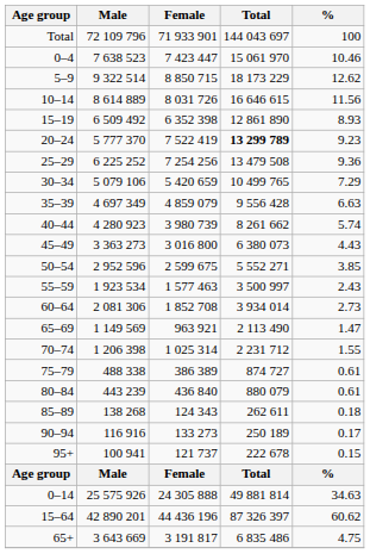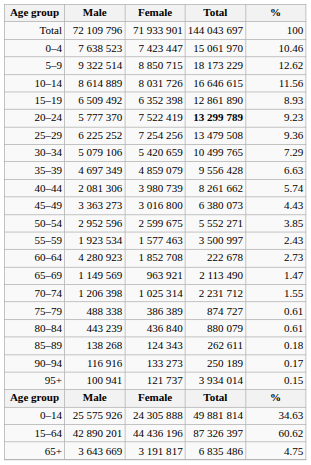 <table class="wikitable sortable static-row-numbers static-row-header-text">
 <tr>
 <th width="80pt">Age group</th>
 <th width="80pt">Male</th>
 <th width="80pt">Female</th>
 <th width="80pt">Total</th>
 <th width="80pt">%</th>
 </tr>
 <tr>
 <td align="right">Total</td>
 <td align="right">72 109 796</td>
 <td align="right">71 933 901</td>
 <td align="right">144 043 697</td>
 <td align="right">100</td>
 </tr>
 <tr>
 <td align="right">0–4</td>
 <td align="right">7 638 523</td>
 <td align="right">7 423 447</td>
 <td align="right">15 061 970</td>
 <td align="right">10.46</td>
 </tr>
 <tr>
 <td align="right">5–9</td>
 <td align="right">9 322 514</td>
 <td align="right">8 850 715</td>
 <td align="right">18 173 229</td>
 <td align="right">12.62</td>
 </tr>
 <tr>
 <td align="right">10–14</td>
 <td align="right">8 614 889</td>
 <td align="right">8 031 726</td>
 <td align="right">16 646 615</td>
 <td align="right">11.56</td>
 </tr>
 <tr>
 <td align="right">15–19</td>
 <td align="right">6 509 492</td>
 <td align="right">6 352 398</td>
 <td align="right">12 861 890</td>
 <td align="right">8.93</td>
 </tr>
 <tr>
 <td align="right">20–24</td>
 <td align="right">5 777 370</td>
 <td align="right">7 522 419</td>
 <td align="right"><strong>13 299 789</strong></td>
 <td align="right">9.23</td>
 </tr>
 <tr>
 <td align="right">25–29</td>
 <td align="right">6 225 252</td>
 <td align="right">7 254 256</td>
 <td align="right">13 479 508</td>
 <td align="right">9.36</td>
 </tr>
 <tr>
 <td align="right">30–34</td>
 <td align="right">5 079 106</td>
 <td align="right">5 420 659</td>
 <td align="right">10 499 765</td>
 <td align="right">7.29</td>
 </tr>
 <tr>
 <td align="right">35–39</td>
 <td align="right">4 697 349</td>
 <td align="right">4 859 079</td>
 <td align="right">9 556 428</td>
 <td align="right">6.63</td>
 </tr>
 <tr>
 <td align="right">40–44</td>
-<td align="right">4 280 923</td>
+<td align="right">2 081 306</td>
 <td align="right">3 980 739</td>
 <td align="right">8 261 662</td>
 <td align="right">5.74</td>
 </tr>
 <tr>
 <td align="right">45–49</td>
 <td align="right">3 363 273</td>
 <td align="right">3 016 800</td>
 <td align="right">6 380 073</td>
 <td align="right">4.43</td>
 </tr>
 <tr>
 <td align="right">50–54</td>
 <td align="right">2 952 596</td>
 <td align="right">2 599 675</td>
 <td align="right">5 552 271</td>
 <td align="right">3.85</td>
 </tr>
 <tr>
 <td align="right">55–59</td>
 <td align="right">1 923 534</td>
 <td align="right">1 577 463</td>
 <td align="right">3 500 997</td>
 <td align="right">2.43</td>
 </tr>
 <tr>
 <td align="right">60–64</td>
-<td align="right">2 081 306</td>
+<td align="right">4 280 923</td>
 <td align="right">1 852 708</td>
-<td align="right">3 934 014</td>
+<td align="right">222 678</td>
 <td align="right">2.73</td>
 </tr>
 <tr>
 <td align="right">65–69</td>
 <td align="right">1 149 569</td>
 <td align="right">963 921</td>
 <td align="right">2 113 490</td>
 <td align="right">1.47</td>
 </tr>
 <tr>
 <td align="right">70–74</td>
 <td align="right">1 206 398</td>
 <td align="right">1 025 314</td>
 <td align="right">2 231 712</td>
 <td align="right">1.55</td>
 </tr>
 <tr>
 <td align="right">75–79</td>
 <td align="right">488 338</td>
 <td align="right">386 389</td>
 <td align="right">874 727</td>
 <td align="right">0.61</td>
 </tr>
 <tr>
 <td align="right">80–84</td>
 <td align="right">443 239</td>
 <td align="right">436 840</td>
 <td align="right">880 079</td>
 <td align="right">0.61</td>
 </tr>
 <tr>
 <td align="right">85–89</td>
 <td align="right">138 268</td>
 <td align="right">124 343</td>
 <td align="right">262 611</td>
 <td align="right">0.18</td>
 </tr>
 <tr>
 <td align="right">90–94</td>
 <td align="right">116 916</td>
 <td align="right">133 273</td>
 <td align="right">250 189</td>
 <td align="right">0.17</td>
 </tr>
 <tr>
 <td align="right">95+</td>
 <td align="right">100 941</td>
 <td align="right">121 737</td>
-<td align="right">222 678</td>
+<td align="right">3 934 014</td>
 <td align="right">0.15</td>
 </tr>
 <tr>
 <th width="50">Age group</th>
 <th width="80pt">Male</th>
 <th width="80">Female</th>
 <th width="80">Total</th>
 <th width="80pt">%</th>
 </tr>
 <tr>
 <td align="right">0–14</td>
 <td align="right">25 575 926</td>
 <td align="right">24 305 888</td>
 <td align="right">49 881 814</td>
 <td align="right">34.63</td>
 </tr>
 <tr>
 <td align="right">15–64</td>
 <td align="right">42 890 201</td>
 <td align="right">44 436 196</td>
 <td align="right">87 326 397</td>
 <td align="right">60.62</td>
 </tr>
 <tr>
 <td align="right">65+</td>
 <td align="right">3 643 669</td>
 <td align="right">3 191 817</td>
 <td align="right">6 835 486</td>
 <td align="right">4.75</td>
 </tr>
 <tr>
 </tr>
 </table>
